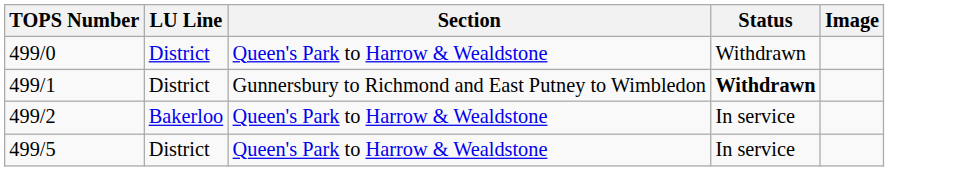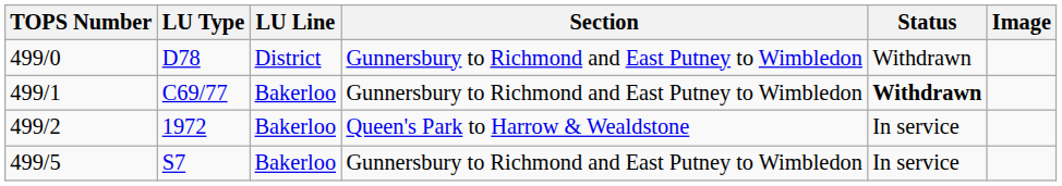 <table class="wikitable">
 <tr>
 <th>TOPS Number</th>
+<th>LU Type</th>
 <th>LU Line</th>
 <th>Section</th>
 <th>Status</th>
 <th>Image</th>
 </tr>
 <tr>
 <td>499/0</td>
+<td><a href='#'>D78</a></td>
 <td><a href='#'>District</a></td>
-<td><a href='#'>Queen's Park</a> to <a href='#'>Harrow & Wealdstone</a></td>
+<td><a href='#'>Gunnersbury</a> to <a href='#'>Richmond</a> and <a href='#'>East Putney</a> to <a href='#'>Wimbledon</a></td>
 <td>Withdrawn</td>
 <td></td>
 </tr>
 <tr>
 <td>499/1</td>
-<td>District</td>
+<td><a href='#'>C69/77</a></td>
+<td><a href='#'>Bakerloo</a></td>
 <td>Gunnersbury to Richmond and East Putney to Wimbledon</td>
 <td><strong>Withdrawn</strong></td>
 <td></td>
 </tr>
 <tr>
 <td>499/2</td>
+<td><a href='#'>1972</a></td>
 <td><a href='#'>Bakerloo</a></td>
 <td><a href='#'>Queen's Park</a> to <a href='#'>Harrow & Wealdstone</a></td>
 <td>In service</td>
 <td></td>
 </tr>
 <tr>
 <td>499/5</td>
-<td>District</td>
-<td><a href='#'>Queen's Park</a> to <a href='#'>Harrow & Wealdstone</a></td>
+<td><a href='#'>S7</a></td>
+<td><a href='#'>Bakerloo</a></td>
+<td>Gunnersbury to Richmond and East Putney to Wimbledon</td>
 <td>In service</td>
 <td></td>
 </tr>
 </table>
